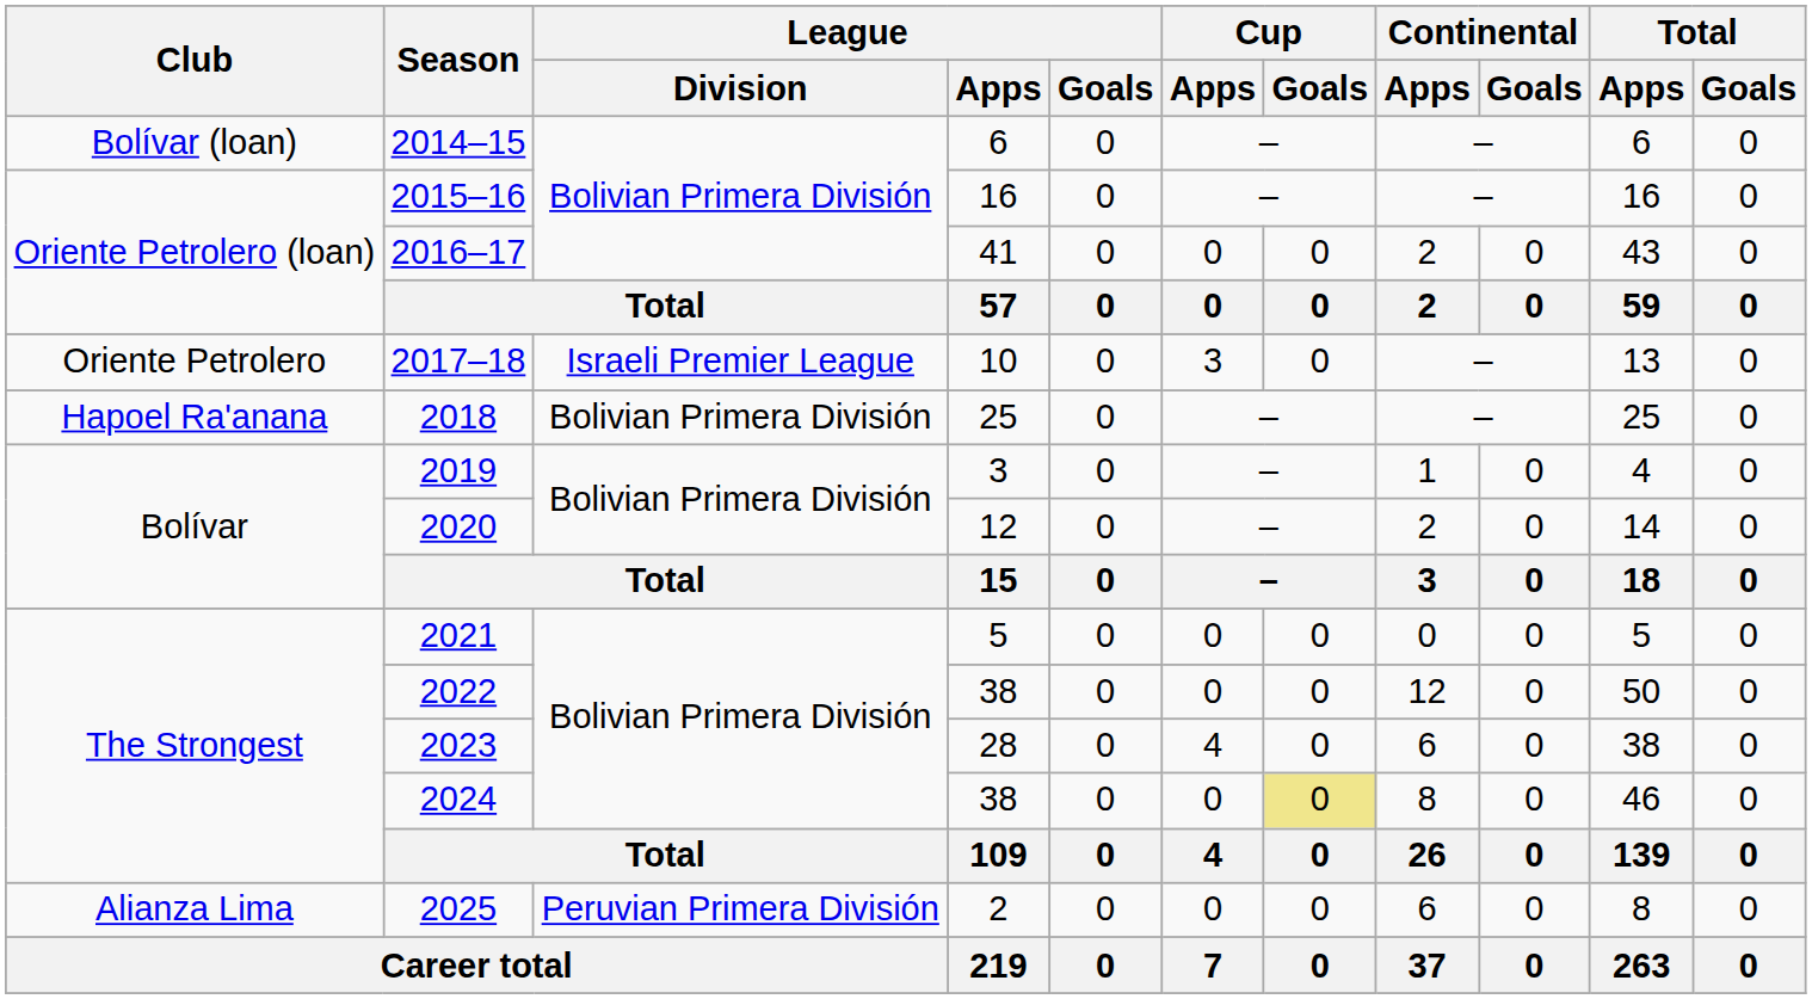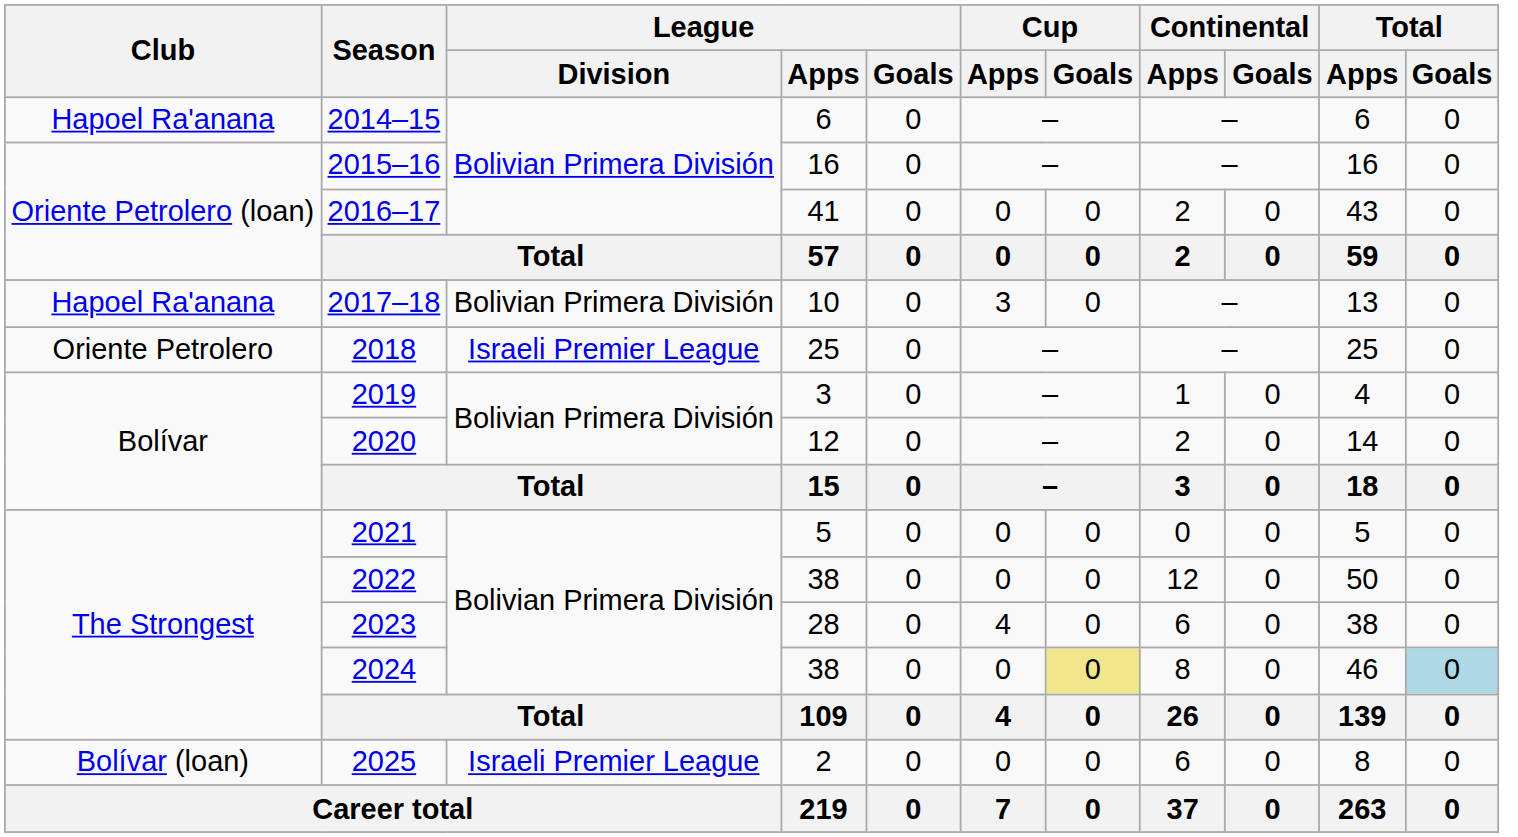 <table class="wikitable" style="text-align:center;">
 <tr>
 <th rowspan="2">Club</th>
 <th rowspan="2">Season</th>
 <th colspan="3">League</th>
 <th colspan="2">Cup</th>
 <th colspan="2">Continental</th>
 <th colspan="2">Total</th>
 </tr>
 <tr>
 <th>Division</th>
 <th>Apps</th>
 <th>Goals</th>
 <th>Apps</th>
 <th>Goals</th>
 <th>Apps</th>
 <th>Goals</th>
 <th>Apps</th>
 <th>Goals</th>
 </tr>
 <tr>
-<td><a href='#'>Bolívar</a> (loan)</td>
+<td><a href='#'>Hapoel Ra'anana</a></td>
 <td><a href='#'>2014–15</a></td>
 <td rowspan="3"><a href='#'>Bolivian Primera División</a></td>
 <td>6</td>
 <td>0</td>
 <td colspan=2>–</td>
 <td colspan=2>–</td>
 <td>6</td>
 <td>0</td>
 </tr>
 <tr>
 <td rowspan="3"><a href='#'>Oriente Petrolero</a> (loan)</td>
 <td><a href='#'>2015–16</a></td>
 <td>16</td>
 <td>0</td>
 <td colspan=2>–</td>
 <td colspan=2>–</td>
 <td>16</td>
 <td>0</td>
 </tr>
 <tr>
 <td><a href='#'>2016–17</a></td>
 <td>41</td>
 <td>0</td>
 <td>0</td>
 <td>0</td>
 <td>2</td>
 <td>0</td>
 <td>43</td>
 <td>0</td>
 </tr>
 <tr>
 <th colspan=2>Total</th>
 <th>57</th>
 <th>0</th>
 <th>0</th>
 <th>0</th>
 <th>2</th>
 <th>0</th>
 <th>59</th>
 <th>0</th>
 </tr>
 <tr>
-<td>Oriente Petrolero</td>
+<td><a href='#'>Hapoel Ra'anana</a></td>
 <td><a href='#'>2017–18</a></td>
-<td><a href='#'>Israeli Premier League</a></td>
+<td>Bolivian Primera División</td>
 <td>10</td>
 <td>0</td>
 <td>3</td>
 <td>0</td>
 <td colspan="2">–</td>
 <td>13</td>
 <td>0</td>
 </tr>
 <tr>
-<td><a href='#'>Hapoel Ra'anana</a></td>
+<td>Oriente Petrolero</td>
 <td><a href='#'>2018</a></td>
-<td>Bolivian Primera División</td>
+<td><a href='#'>Israeli Premier League</a></td>
 <td>25</td>
 <td>0</td>
 <td colspan="2">–</td>
 <td colspan="2">–</td>
 <td>25</td>
 <td>0</td>
 </tr>
 <tr>
 <td rowspan="3">Bolívar</td>
 <td><a href='#'>2019</a></td>
 <td rowspan="2">Bolivian Primera División</td>
 <td>3</td>
 <td>0</td>
 <td colspan="2">–</td>
 <td>1</td>
 <td>0</td>
 <td>4</td>
 <td>0</td>
 </tr>
 <tr>
 <td><a href='#'>2020</a></td>
 <td>12</td>
 <td>0</td>
 <td colspan="2">–</td>
 <td>2</td>
 <td>0</td>
 <td>14</td>
 <td>0</td>
 </tr>
 <tr>
 <th colspan=2>Total</th>
 <th>15</th>
 <th>0</th>
 <th colspan="2">–</th>
 <th>3</th>
 <th>0</th>
 <th>18</th>
 <th>0</th>
 </tr>
 <tr>
 <td rowspan="5"><a href='#'>The Strongest</a></td>
 <td><a href='#'>2021</a></td>
 <td rowspan="4">Bolivian Primera División</td>
 <td>5</td>
 <td>0</td>
 <td>0</td>
 <td>0</td>
 <td>0</td>
 <td>0</td>
 <td>5</td>
 <td>0</td>
 </tr>
 <tr>
 <td><a href='#'>2022</a></td>
 <td>38</td>
 <td>0</td>
 <td>0</td>
 <td>0</td>
 <td>12</td>
 <td>0</td>
 <td>50</td>
 <td>0</td>
 </tr>
 <tr>
 <td><a href='#'>2023</a></td>
 <td>28</td>
 <td>0</td>
 <td>4</td>
 <td>0</td>
 <td>6</td>
 <td>0</td>
 <td>38</td>
 <td>0</td>
 </tr>
 <tr>
 <td><a href='#'>2024</a></td>
 <td>38</td>
 <td>0</td>
 <td>0</td>
 <td style="background: khaki;">0</td>
 <td>8</td>
 <td>0</td>
 <td>46</td>
-<td>0</td>
+<td style="background: lightblue;">0</td>
 </tr>
 <tr>
 <th colspan=2>Total</th>
 <th>109</th>
 <th>0</th>
 <th>4</th>
 <th>0</th>
 <th>26</th>
 <th>0</th>
 <th>139</th>
 <th>0</th>
 </tr>
 <tr>
-<td><a href='#'>Alianza Lima</a></td>
+<td><a href='#'>Bolívar</a> (loan)</td>
 <td><a href='#'>2025</a></td>
-<td><a href='#'>Peruvian Primera División</a></td>
+<td><a href='#'>Israeli Premier League</a></td>
 <td>2</td>
 <td>0</td>
 <td>0</td>
 <td>0</td>
 <td>6</td>
 <td>0</td>
 <td>8</td>
 <td>0</td>
 </tr>
 <tr>
 <th colspan=3>Career total</th>
 <th>219</th>
 <th>0</th>
 <th>7</th>
 <th>0</th>
 <th>37</th>
 <th>0</th>
 <th>263</th>
 <th>0</th>
 </tr>
 </table>
